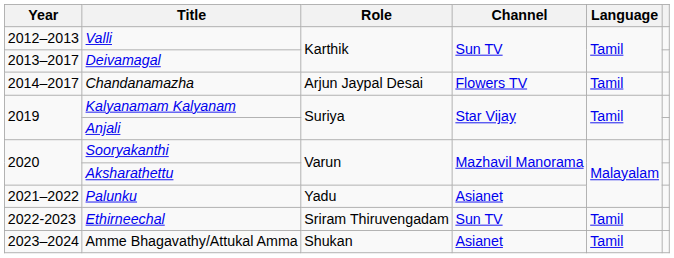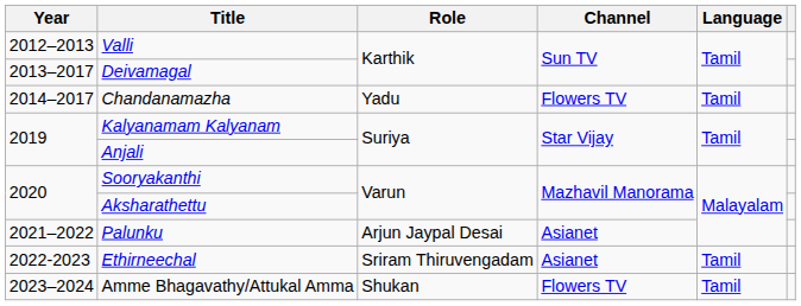 <table class="wikitable sortable">
 <tr>
 <th>Year</th>
 <th>Title</th>
 <th>Role</th>
 <th>Channel</th>
 <th>Language</th>
 <th></th>
 </tr>
 <tr>
 <td>2012–2013</td>
 <td><em><a href='#'>Valli</a></em></td>
 <td rowspan=2>Karthik</td>
 <td rowspan=2><a href='#'>Sun TV</a></td>
 <td rowspan=2><a href='#'>Tamil</a></td>
 <td></td>
 </tr>
 <tr>
 <td>2013–2017</td>
 <td><em><a href='#'>Deivamagal</a></em></td>
 <td></td>
 </tr>
 <tr>
 <td>2014–2017</td>
 <td><em>Chandanamazha</em></td>
-<td>Arjun Jaypal Desai</td>
+<td>Yadu</td>
 <td><a href='#'>Flowers TV</a></td>
 <td><a href='#'>Tamil</a></td>
 <td></td>
 </tr>
 <tr>
 <td rowspan=2>2019</td>
 <td><em><a href='#'>Kalyanamam Kalyanam</a></em></td>
 <td rowspan=2>Suriya</td>
 <td rowspan=2><a href='#'>Star Vijay</a></td>
 <td rowspan=2><a href='#'>Tamil</a></td>
 <td></td>
 </tr>
 <tr>
 <td><em><a href='#'>Anjali</a></em></td>
 <td></td>
 </tr>
 <tr>
 <td rowspan=2>2020</td>
 <td><em><a href='#'>Sooryakanthi</a></em></td>
 <td rowspan=2>Varun</td>
 <td rowspan=2><a href='#'>Mazhavil Manorama</a></td>
 <td rowspan=3><a href='#'>Malayalam</a></td>
 <td></td>
 </tr>
 <tr>
 <td><em><a href='#'>Aksharathettu</a></em></td>
 <td></td>
 </tr>
 <tr>
 <td>2021–2022</td>
 <td><em><a href='#'>Palunku</a></em></td>
-<td>Yadu</td>
+<td>Arjun Jaypal Desai</td>
 <td><a href='#'>Asianet</a></td>
 <td></td>
 </tr>
 <tr>
 <td>2022-2023</td>
 <td><em><a href='#'>Ethirneechal</a></em></td>
 <td>Sriram Thiruvengadam</td>
-<td><a href='#'>Sun TV</a></td>
+<td><a href='#'>Asianet</a></td>
 <td><a href='#'>Tamil</a></td>
 <td></td>
 </tr>
 <tr>
 <td>2023–2024</td>
 <td>Amme Bhagavathy/Attukal Amma</td>
 <td>Shukan</td>
-<td><a href='#'>Asianet</a></td>
+<td><a href='#'>Flowers TV</a></td>
 <td><a href='#'>Tamil</a></td>
 <td></td>
 </tr>
 </table>
